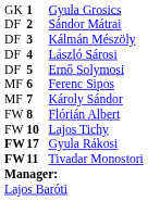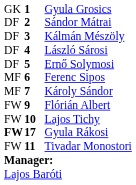 <table style="font-size:90%; margin:0.2em auto;" cellspacing="0" cellpadding="0">
 <tr>
 <th width="25"></th>
 <th width="25"></th>
 </tr>
 <tr>
 <td>GK</td>
 <td><strong>1 </strong></td>
 <td><a href='#'>Gyula Grosics</a></td>
 </tr>
 <tr>
 <td>DF</td>
 <td><strong>2</strong></td>
 <td><a href='#'>Sándor Mátrai</a></td>
 </tr>
 <tr>
 <td>DF</td>
 <td><strong>3</strong></td>
 <td><a href='#'>Kálmán Mészöly</a></td>
 </tr>
 <tr>
 <td>DF</td>
 <td><strong>4</strong></td>
 <td><a href='#'>László Sárosi</a></td>
 </tr>
 <tr>
 <td>DF</td>
 <td><strong>5</strong></td>
 <td><a href='#'>Ernő Solymosi</a></td>
 </tr>
 <tr>
 <td>MF</td>
 <td><strong>6</strong></td>
 <td><a href='#'>Ferenc Sipos</a></td>
 </tr>
 <tr>
 <td>MF</td>
 <td><strong>7</strong></td>
 <td><a href='#'>Károly Sándor</a></td>
 </tr>
 <tr>
 <td>FW</td>
-<td><strong>8</strong></td>
+<td><strong>9</strong></td>
 <td><a href='#'>Flórián Albert</a></td>
 </tr>
 <tr>
 <td>FW</td>
 <td><strong> 10</strong></td>
 <td><a href='#'>Lajos Tichy</a></td>
 </tr>
 <tr>
 <td><strong>FW</strong></td>
 <td><strong>17</strong></td>
 <td><a href='#'>Gyula Rákosi</a></td>
 </tr>
 <tr>
-<td><strong>FW</strong></td>
+<td>FW</td>
 <td><strong>11</strong></td>
 <td><a href='#'>Tivadar Monostori</a></td>
 </tr>
 <tr>
 <td colspan=3><strong>Manager:</strong></td>
 </tr>
 <tr>
 <td colspan=4> <a href='#'>Lajos Baróti</a></td>
 </tr>
 </table>
